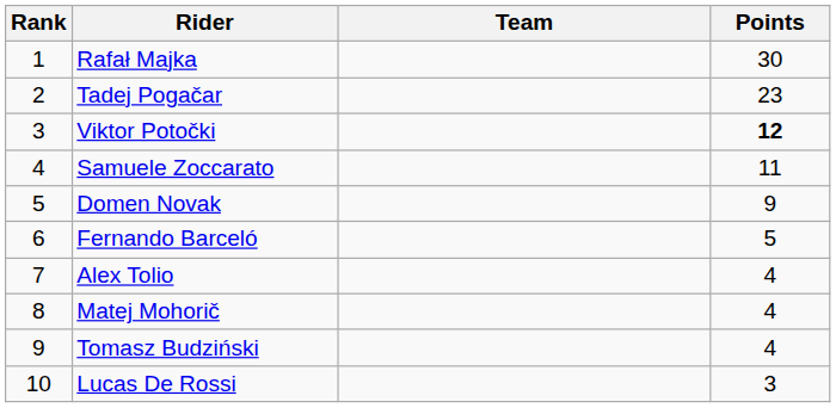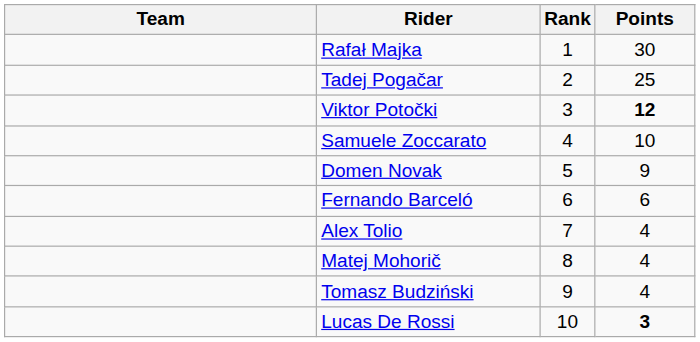 <table class="wikitable" margin-bottom:0;">
 <tr>
+<th scope="col">Team</th>
+<th scope="col">Rider</th>
 <th scope="col">Rank</th>
-<th scope="col">Rider</th>
-<th scope="col">Team</th>
 <th scope="col">Points</th>
 </tr>
 <tr>
+<td width=255px></td>
+<td width=180px> <a href='#'>Rafał Majka</a> </td>
 <td align=center>1</td>
-<td width=180px> <a href='#'>Rafał Majka</a> </td>
-<td width=255px></td>
 <td align="center" width=76px>30</td>
 </tr>
 <tr>
+<td></td>
+<td> <a href='#'>Tadej Pogačar</a> </td>
 <td align=center>2</td>
-<td> <a href='#'>Tadej Pogačar</a> </td>
-<td></td>
-<td align="center">23</td>
+<td align="center">25</td>
 </tr>
 <tr>
+<td></td>
+<td> <a href='#'>Viktor Potočki</a></td>
 <td align=center>3</td>
-<td> <a href='#'>Viktor Potočki</a></td>
-<td></td>
 <td align="center"><strong>12</strong></td>
 </tr>
 <tr>
+<td></td>
+<td> <a href='#'>Samuele Zoccarato</a></td>
 <td align=center>4</td>
-<td> <a href='#'>Samuele Zoccarato</a></td>
-<td></td>
-<td align="center">11</td>
+<td align="center">10</td>
 </tr>
 <tr>
+<td></td>
+<td> <a href='#'>Domen Novak</a></td>
 <td align=center>5</td>
-<td> <a href='#'>Domen Novak</a></td>
-<td></td>
 <td align="center">9</td>
 </tr>
 <tr>
+<td></td>
+<td> <a href='#'>Fernando Barceló</a></td>
 <td align=center>6</td>
-<td> <a href='#'>Fernando Barceló</a></td>
-<td></td>
-<td align="center">5</td>
+<td align="center">6</td>
 </tr>
 <tr>
+<td></td>
+<td> <a href='#'>Alex Tolio</a></td>
 <td align=center>7</td>
-<td> <a href='#'>Alex Tolio</a></td>
-<td></td>
 <td align="center">4</td>
 </tr>
 <tr>
+<td></td>
+<td> <a href='#'>Matej Mohorič</a></td>
 <td align=center>8</td>
-<td> <a href='#'>Matej Mohorič</a></td>
-<td></td>
 <td align="center">4</td>
 </tr>
 <tr>
+<td></td>
+<td> <a href='#'>Tomasz Budziński</a></td>
 <td align=center>9</td>
-<td> <a href='#'>Tomasz Budziński</a></td>
-<td></td>
 <td align="center">4</td>
 </tr>
 <tr>
+<td></td>
+<td> <a href='#'>Lucas De Rossi</a></td>
 <td align=center>10</td>
-<td> <a href='#'>Lucas De Rossi</a></td>
-<td></td>
-<td align="center">3</td>
+<td align="center"><strong>3</strong></td>
 </tr>
 </table>
